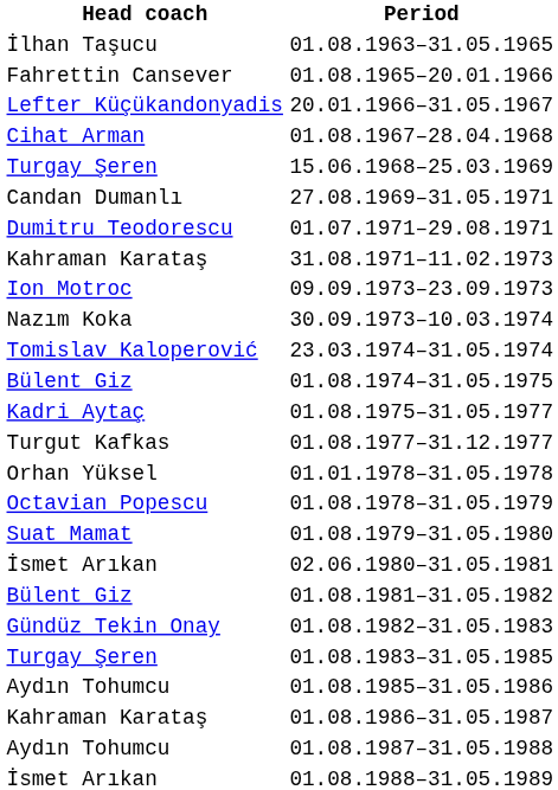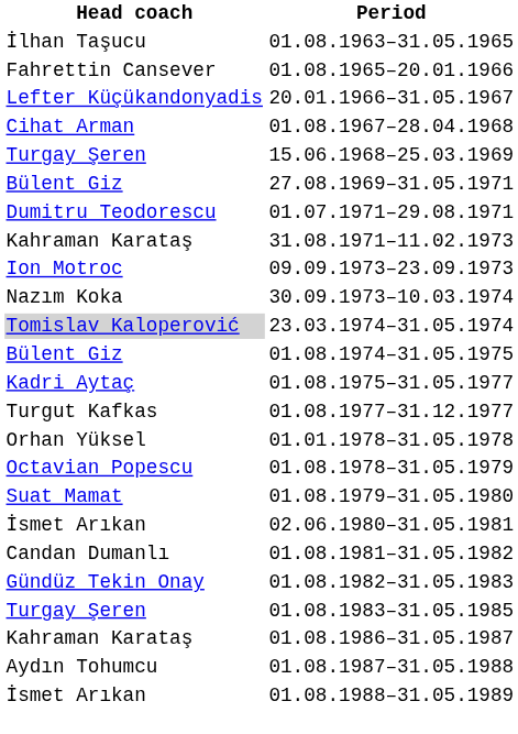 <table style="padding:4px;">
 <tr>
 <th colspan="2"></th>
 </tr>
 <tr>
 <th>Head coach</th>
 <th>Period</th>
 </tr>
 <tr>
 <td> İlhan Taşucu</td>
 <td>01.08.1963–31.05.1965</td>
 </tr>
 <tr>
 <td> Fahrettin Cansever</td>
 <td>01.08.1965–20.01.1966</td>
 </tr>
 <tr>
 <td> <a href='#'>Lefter Küçükandonyadis</a></td>
 <td>20.01.1966–31.05.1967</td>
 </tr>
 <tr>
 <td> <a href='#'>Cihat Arman</a></td>
 <td>01.08.1967–28.04.1968</td>
 </tr>
 <tr>
 <td> <a href='#'>Turgay Şeren</a></td>
 <td>15.06.1968–25.03.1969</td>
 </tr>
 <tr>
-<td> Candan Dumanlı</td>
+<td> <a href='#'>Bülent Giz</a></td>
 <td>27.08.1969–31.05.1971</td>
 </tr>
 <tr>
 <td> <a href='#'>Dumitru Teodorescu</a></td>
 <td>01.07.1971–29.08.1971</td>
 </tr>
 <tr>
 <td> Kahraman Karataş</td>
 <td>31.08.1971–11.02.1973</td>
 </tr>
 <tr>
 <td> <a href='#'>Ion Motroc</a></td>
 <td>09.09.1973–23.09.1973</td>
 </tr>
 <tr>
 <td> Nazım Koka</td>
 <td>30.09.1973–10.03.1974</td>
 </tr>
 <tr>
-<td> <a href='#'>Tomislav Kaloperović</a></td>
+<td style="background: lightgrey;"> <a href='#'>Tomislav Kaloperović</a></td>
 <td>23.03.1974–31.05.1974</td>
 </tr>
 <tr>
 <td> <a href='#'>Bülent Giz</a></td>
 <td>01.08.1974–31.05.1975</td>
 </tr>
 <tr>
 <td> <a href='#'>Kadri Aytaç</a></td>
 <td>01.08.1975–31.05.1977</td>
 </tr>
 <tr>
 <td> Turgut Kafkas</td>
 <td>01.08.1977–31.12.1977</td>
 </tr>
 <tr>
 <td> Orhan Yüksel</td>
 <td>01.01.1978–31.05.1978</td>
 </tr>
 <tr>
 <td> <a href='#'>Octavian Popescu</a></td>
 <td>01.08.1978–31.05.1979</td>
 </tr>
 <tr>
 <td> <a href='#'>Suat Mamat</a></td>
 <td>01.08.1979–31.05.1980</td>
 </tr>
 <tr>
 <td> İsmet Arıkan</td>
 <td>02.06.1980–31.05.1981</td>
 </tr>
 <tr>
-<td> <a href='#'>Bülent Giz</a></td>
+<td> Candan Dumanlı</td>
 <td>01.08.1981–31.05.1982</td>
 </tr>
 <tr>
 <td> <a href='#'>Gündüz Tekin Onay</a></td>
 <td>01.08.1982–31.05.1983</td>
 </tr>
 <tr>
 <td> <a href='#'>Turgay Şeren</a></td>
 <td>01.08.1983–31.05.1985</td>
-</tr>
-<tr>
-<td> Aydın Tohumcu</td>
-<td>01.08.1985–31.05.1986</td>
 </tr>
 <tr>
 <td> Kahraman Karataş</td>
 <td>01.08.1986–31.05.1987</td>
 </tr>
 <tr>
 <td> Aydın Tohumcu</td>
 <td>01.08.1987–31.05.1988</td>
 </tr>
 <tr>
 <td> İsmet Arıkan</td>
 <td>01.08.1988–31.05.1989</td>
 </tr>
 </table>
